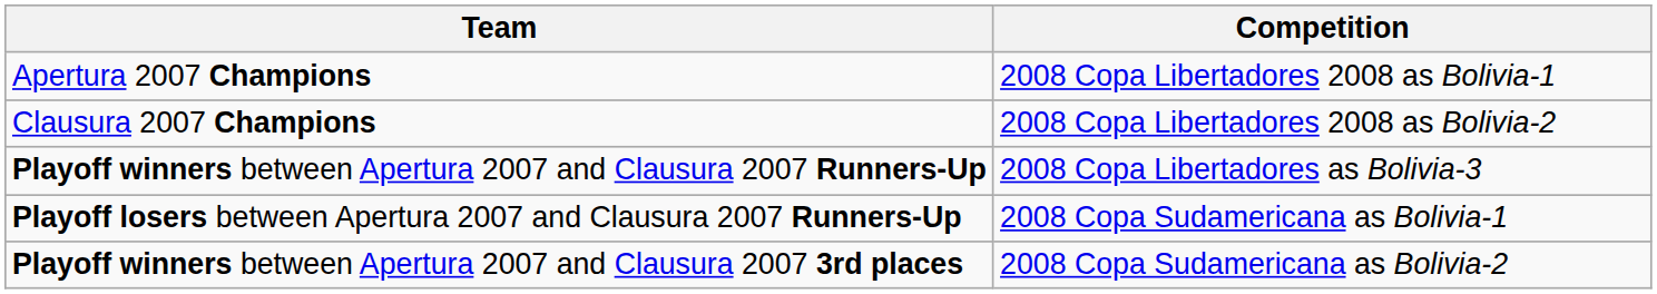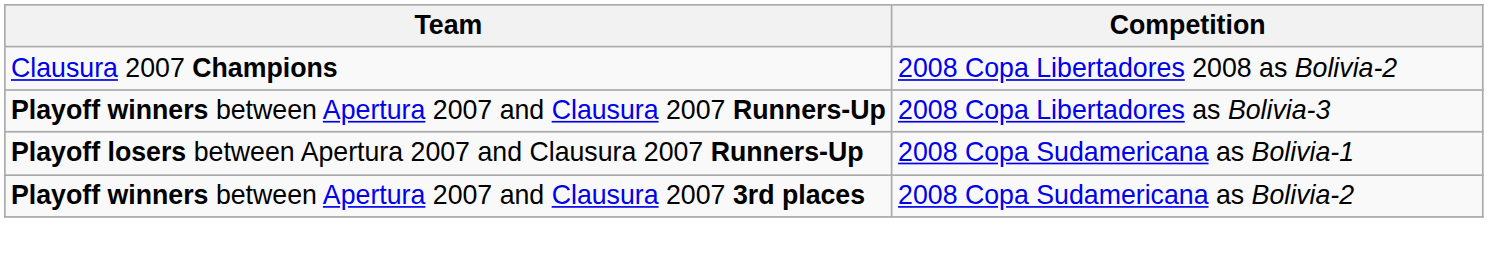 <table class="wikitable">
 <tr>
 <th width=60%>Team</th>
 <th width=40%>Competition</th>
-</tr>
-<tr>
-<td><a href='#'>Apertura</a> 2007 <strong>Champions</strong></td>
-<td><a href='#'>2008 Copa Libertadores</a> 2008 as <em>Bolivia-1</em></td>
 </tr>
 <tr>
 <td><a href='#'>Clausura</a> 2007 <strong>Champions</strong></td>
 <td><a href='#'>2008 Copa Libertadores</a>  2008 as <em>Bolivia-2</em></td>
 </tr>
 <tr>
 <td><strong>Playoff winners</strong> between <a href='#'>Apertura</a> 2007 and <a href='#'>Clausura</a> 2007 <strong>Runners-Up</strong></td>
 <td><a href='#'>2008 Copa Libertadores</a> as <em>Bolivia-3</em></td>
 </tr>
 <tr>
 <td><strong>Playoff losers</strong> between Apertura 2007 and Clausura 2007 <strong>Runners-Up</strong></td>
 <td><a href='#'>2008 Copa Sudamericana</a> as <em>Bolivia-1</em></td>
 </tr>
 <tr>
 <td><strong>Playoff winners</strong> between <a href='#'>Apertura</a> 2007 and <a href='#'>Clausura</a> 2007 <strong>3rd places</strong></td>
 <td><a href='#'>2008 Copa Sudamericana</a> as <em>Bolivia-2</em></td>
 </tr>
 </table>
